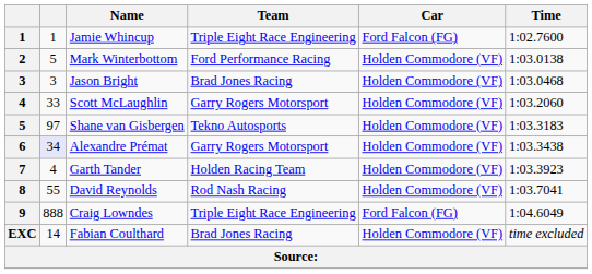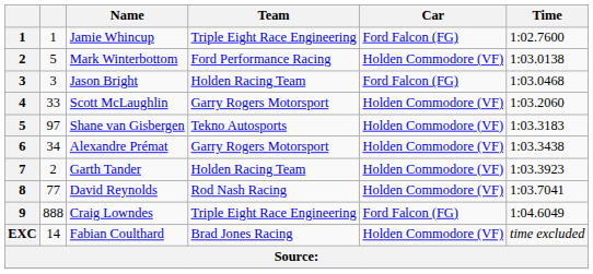 <table class="wikitable" style="font-size: 87%">
 <tr>
 <th></th>
 <th></th>
 <th>Name</th>
 <th>Team</th>
 <th>Car</th>
 <th>Time</th>
 </tr>
 <tr>
 <th>1</th>
 <td align="center">1</td>
 <td> <a href='#'>Jamie Whincup</a></td>
 <td><a href='#'>Triple Eight Race Engineering</a></td>
 <td><a href='#'>Ford Falcon (FG)</a></td>
 <td>1:02.7600</td>
 </tr>
 <tr>
 <th>2</th>
 <td align="center">5</td>
 <td> <a href='#'>Mark Winterbottom</a></td>
 <td><a href='#'>Ford Performance Racing</a></td>
 <td><a href='#'>Holden Commodore (VF)</a></td>
 <td>1:03.0138</td>
 </tr>
 <tr>
 <th>3</th>
 <td align="center">3</td>
 <td> <a href='#'>Jason Bright</a></td>
-<td><a href='#'>Brad Jones Racing</a></td>
-<td><a href='#'>Holden Commodore (VF)</a></td>
+<td><a href='#'>Holden Racing Team</a></td>
+<td><a href='#'>Ford Falcon (FG)</a></td>
 <td>1:03.0468</td>
 </tr>
 <tr>
 <th>4</th>
 <td align="center">33</td>
 <td> <a href='#'>Scott McLaughlin</a></td>
 <td><a href='#'>Garry Rogers Motorsport</a></td>
 <td><a href='#'>Holden Commodore (VF)</a></td>
 <td>1:03.2060</td>
 </tr>
 <tr>
 <th>5</th>
 <td align="center">97</td>
 <td> <a href='#'>Shane van Gisbergen</a></td>
 <td><a href='#'>Tekno Autosports</a></td>
 <td><a href='#'>Holden Commodore (VF)</a></td>
 <td>1:03.3183</td>
 </tr>
 <tr>
 <th>6</th>
-<td align="center" style="background: lavender;">34</td>
+<td align="center">34</td>
 <td> <a href='#'>Alexandre Prémat</a></td>
 <td><a href='#'>Garry Rogers Motorsport</a></td>
 <td><a href='#'>Holden Commodore (VF)</a></td>
 <td>1:03.3438</td>
 </tr>
 <tr>
 <th>7</th>
-<td align="center">4</td>
+<td align="center">2</td>
 <td> <a href='#'>Garth Tander</a></td>
 <td><a href='#'>Holden Racing Team</a></td>
 <td><a href='#'>Holden Commodore (VF)</a></td>
 <td>1:03.3923</td>
 </tr>
 <tr>
 <th>8</th>
-<td align="center">55</td>
+<td align="center">77</td>
 <td> <a href='#'>David Reynolds</a></td>
 <td><a href='#'>Rod Nash Racing</a></td>
 <td><a href='#'>Holden Commodore (VF)</a></td>
 <td>1:03.7041</td>
 </tr>
 <tr>
 <th>9</th>
 <td align="center">888</td>
 <td> <a href='#'>Craig Lowndes</a></td>
 <td><a href='#'>Triple Eight Race Engineering</a></td>
 <td><a href='#'>Ford Falcon (FG)</a></td>
 <td>1:04.6049</td>
 </tr>
 <tr>
 <th>EXC</th>
 <td align="center">14</td>
 <td> <a href='#'>Fabian Coulthard</a></td>
 <td><a href='#'>Brad Jones Racing</a></td>
 <td><a href='#'>Holden Commodore (VF)</a></td>
 <td><em>time excluded</em></td>
 </tr>
 <tr>
 <th colspan=6>Source:</th>
 </tr>
 <tr>
 </tr>
 </table>
